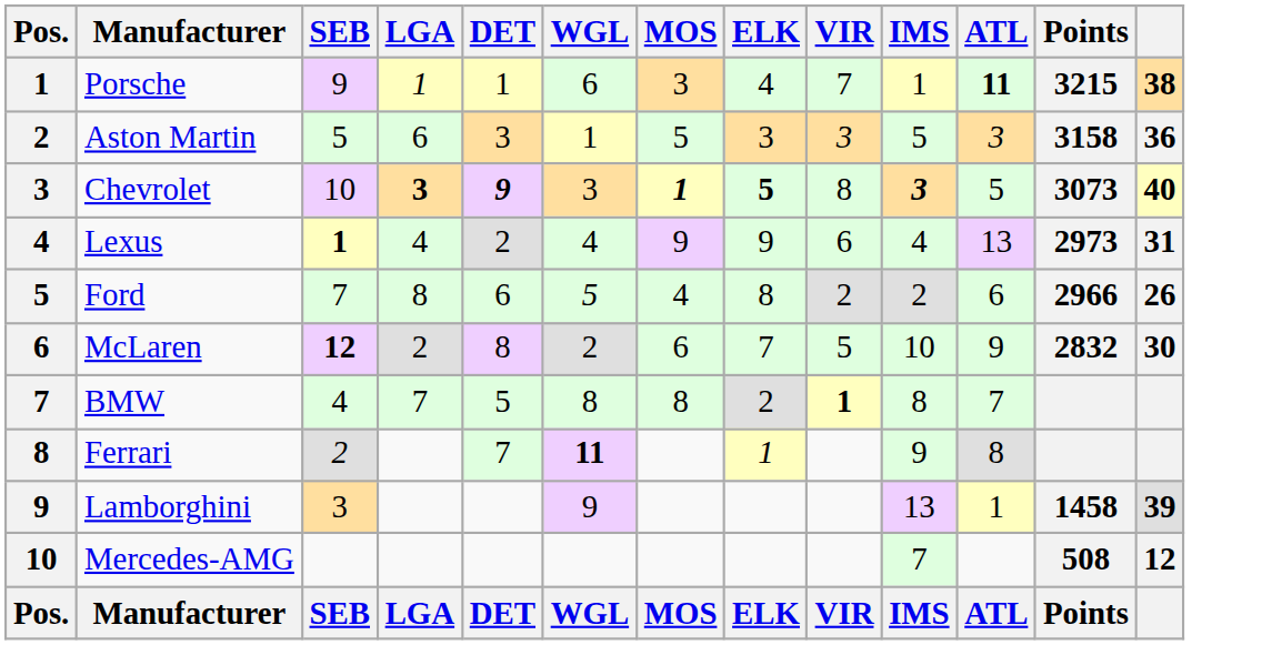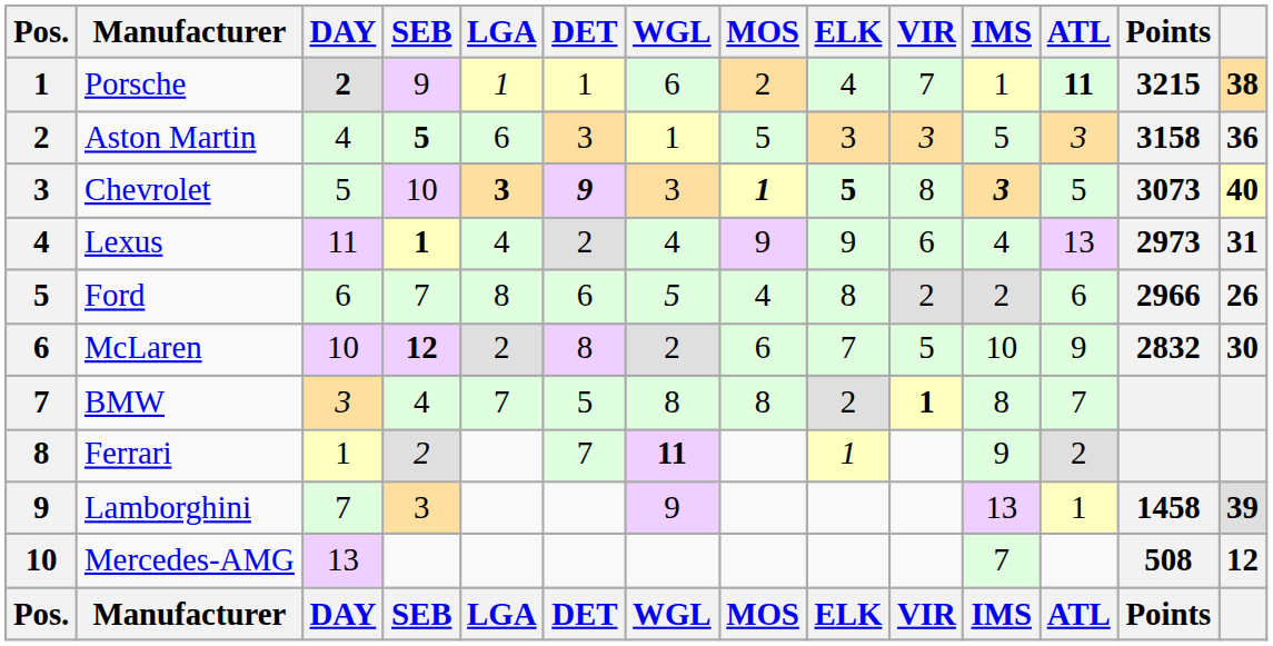 <table class="wikitable" style="font-size:85%;">
 <tr>
 <th>Pos.</th>
 <th>Manufacturer</th>
+<th><a href='#'>DAY</a></th>
 <th><a href='#'>SEB</a></th>
 <th><a href='#'>LGA</a></th>
 <th><a href='#'>DET</a></th>
 <th><a href='#'>WGL</a></th>
 <th><a href='#'>MOS</a></th>
 <th><a href='#'>ELK</a></th>
 <th><a href='#'>VIR</a></th>
 <th><a href='#'>IMS</a></th>
 <th><a href='#'>ATL</a></th>
 <th>Points</th>
 <th></th>
 </tr>
 <tr>
 <th>1</th>
 <td> <a href='#'>Porsche</a></td>
+<td style="background:#dfdfdf;" align="center"><strong>2</strong></td>
 <td style="background:#efcfff;" align="center">9</td>
 <td style="background:#ffffbf;" align="center"><em>1</em></td>
 <td style="background:#ffffbf;" align="center">1</td>
 <td style="background:#dfffdf;" align="center">6</td>
-<td style="background:#ffdf9f;" align="center">3</td>
+<td style="background:#ffdf9f;" align="center">2</td>
 <td style="background:#dfffdf;" align="center">4</td>
 <td style="background:#dfffdf;" align="center">7</td>
 <td style="background:#ffffbf;" align="center">1</td>
 <td style="background:#dfffdf;" align="center"><strong>11</strong></td>
 <th>3215</th>
 <th style="background:#ffdf9f;">38</th>
 </tr>
 <tr>
 <th>2</th>
 <td> <a href='#'>Aston Martin</a></td>
-<td style="background:#dfffdf;" align="center">5</td>
+<td style="background:#dfffdf;" align="center">4</td>
+<td style="background:#dfffdf;" align="center"><strong>5</strong></td>
 <td style="background:#dfffdf;" align="center">6</td>
 <td style="background:#ffdf9f;" align="center">3</td>
 <td style="background:#ffffbf;" align="center">1</td>
 <td style="background:#dfffdf;" align="center">5</td>
 <td style="background:#ffdf9f;" align="center">3</td>
 <td style="background:#ffdf9f;" align="center"><em>3</em></td>
 <td style="background:#dfffdf;" align="center">5</td>
 <td style="background:#ffdf9f;" align="center"><em>3</em></td>
 <th>3158</th>
 <th>36</th>
 </tr>
 <tr>
 <th>3</th>
 <td> <a href='#'>Chevrolet</a></td>
+<td style="background:#dfffdf;" align="center">5</td>
 <td style="background:#efcfff;" align="center">10</td>
 <td style="background:#ffdf9f;" align="center"><strong>3</strong></td>
 <td style="background:#efcfff;" align="center"><strong><em>9</em></strong></td>
 <td style="background:#ffdf9f;" align="center">3</td>
 <td style="background:#ffffbf;" align="center"><strong><em>1</em></strong></td>
 <td style="background:#dfffdf;" align="center"><strong>5</strong></td>
 <td style="background:#dfffdf;" align="center">8</td>
 <td style="background:#ffdf9f;" align="center"><strong><em>3</em></strong></td>
 <td style="background:#dfffdf;" align="center">5</td>
 <th>3073</th>
 <th style="background:#ffffbf;">40</th>
 </tr>
 <tr>
 <th>4</th>
 <td> <a href='#'>Lexus</a></td>
+<td style="background:#efcfff;" align="center">11</td>
 <td style="background:#ffffbf;" align="center"><strong>1</strong></td>
 <td style="background:#dfffdf;" align="center">4</td>
 <td style="background:#dfdfdf;" align="center">2</td>
 <td style="background:#dfffdf;" align="center">4</td>
 <td style="background:#efcfff;" align="center">9</td>
 <td style="background:#dfffdf;" align="center">9</td>
 <td style="background:#dfffdf;" align="center">6</td>
 <td style="background:#dfffdf;" align="center">4</td>
 <td style="background:#efcfff;" align="center">13</td>
 <th>2973</th>
 <th>31</th>
 </tr>
 <tr>
 <th>5</th>
 <td> <a href='#'>Ford</a></td>
+<td style="background:#dfffdf;" align="center">6</td>
 <td style="background:#dfffdf;" align="center">7</td>
 <td style="background:#dfffdf;" align="center">8</td>
 <td style="background:#dfffdf;" align="center">6</td>
 <td style="background:#dfffdf;" align="center"><em>5</em></td>
 <td style="background:#dfffdf;" align="center">4</td>
 <td style="background:#dfffdf;" align="center">8</td>
 <td style="background:#dfdfdf;" align="center">2</td>
 <td style="background:#dfdfdf;" align="center">2</td>
 <td style="background:#dfffdf;" align="center">6</td>
 <th>2966</th>
 <th>26</th>
 </tr>
 <tr>
 <th>6</th>
 <td> <a href='#'>McLaren</a></td>
+<td style="background:#efcfff;" align="center">10</td>
 <td style="background:#efcfff;" align="center"><strong>12</strong></td>
 <td style="background:#dfdfdf;" align="center">2</td>
 <td style="background:#efcfff;" align="center">8</td>
 <td style="background:#dfdfdf;" align="center">2</td>
 <td style="background:#dfffdf;" align="center">6</td>
 <td style="background:#dfffdf;" align="center">7</td>
 <td style="background:#dfffdf;" align="center">5</td>
 <td style="background:#dfffdf;" align="center">10</td>
 <td style="background:#dfffdf;" align="center">9</td>
 <th>2832</th>
 <th>30</th>
 </tr>
 <tr>
 <th>7</th>
 <td> <a href='#'>BMW</a></td>
+<td style="background:#ffdf9f;" align="center"><em>3</em></td>
 <td style="background:#dfffdf;" align="center">4</td>
 <td style="background:#dfffdf;" align="center">7</td>
 <td style="background:#dfffdf;" align="center">5</td>
 <td style="background:#dfffdf;" align="center">8</td>
 <td style="background:#dfffdf;" align="center">8</td>
 <td style="background:#dfdfdf;" align="center">2</td>
 <td style="background:#ffffbf;" align="center"><strong>1</strong></td>
 <td style="background:#dfffdf;" align="center">8</td>
 <td style="background:#dfffdf;" align="center">7</td>
 <th></th>
 <th></th>
 </tr>
 <tr>
 <th>8</th>
 <td> <a href='#'>Ferrari</a></td>
+<td style="background:#ffffbf;" align="center">1</td>
 <td style="background:#dfdfdf;" align="center"><em>2</em></td>
 <td></td>
 <td style="background:#dfffdf;" align="center">7</td>
 <td style="background:#efcfff;" align="center"><strong>11</strong></td>
 <td></td>
 <td style="background:#ffffbf;" align="center"><em>1</em></td>
 <td></td>
 <td style="background:#dfffdf;" align="center">9</td>
-<td style="background:#dfdfdf;" align="center">8</td>
+<td style="background:#dfdfdf;" align="center">2</td>
 <th></th>
 <th></th>
 </tr>
 <tr>
 <th>9</th>
 <td> <a href='#'>Lamborghini</a></td>
+<td style="background:#dfffdf;" align="center">7</td>
 <td style="background:#ffdf9f;" align="center">3</td>
 <td></td>
 <td></td>
 <td style="background:#efcfff;" align="center">9</td>
 <td></td>
 <td></td>
 <td></td>
 <td style="background:#efcfff;" align="center">13</td>
 <td style="background:#ffffbf;" align="center">1</td>
 <th>1458</th>
 <th style="background:#dfdfdf;">39</th>
 </tr>
 <tr>
 <th>10</th>
 <td> <a href='#'>Mercedes-AMG</a></td>
+<td style="background:#efcfff;" align="center">13</td>
 <td></td>
 <td></td>
 <td></td>
 <td></td>
 <td></td>
 <td></td>
 <td></td>
 <td style="background:#dfffdf;" align="center">7</td>
 <td></td>
 <th>508</th>
 <th>12</th>
 </tr>
 <tr>
 <th>Pos.</th>
 <th>Manufacturer</th>
+<th><a href='#'>DAY</a></th>
 <th><a href='#'>SEB</a></th>
 <th><a href='#'>LGA</a></th>
 <th><a href='#'>DET</a></th>
 <th><a href='#'>WGL</a></th>
 <th><a href='#'>MOS</a></th>
 <th><a href='#'>ELK</a></th>
 <th><a href='#'>VIR</a></th>
 <th><a href='#'>IMS</a></th>
 <th><a href='#'>ATL</a></th>
 <th>Points</th>
 <th></th>
 </tr>
 </table>
